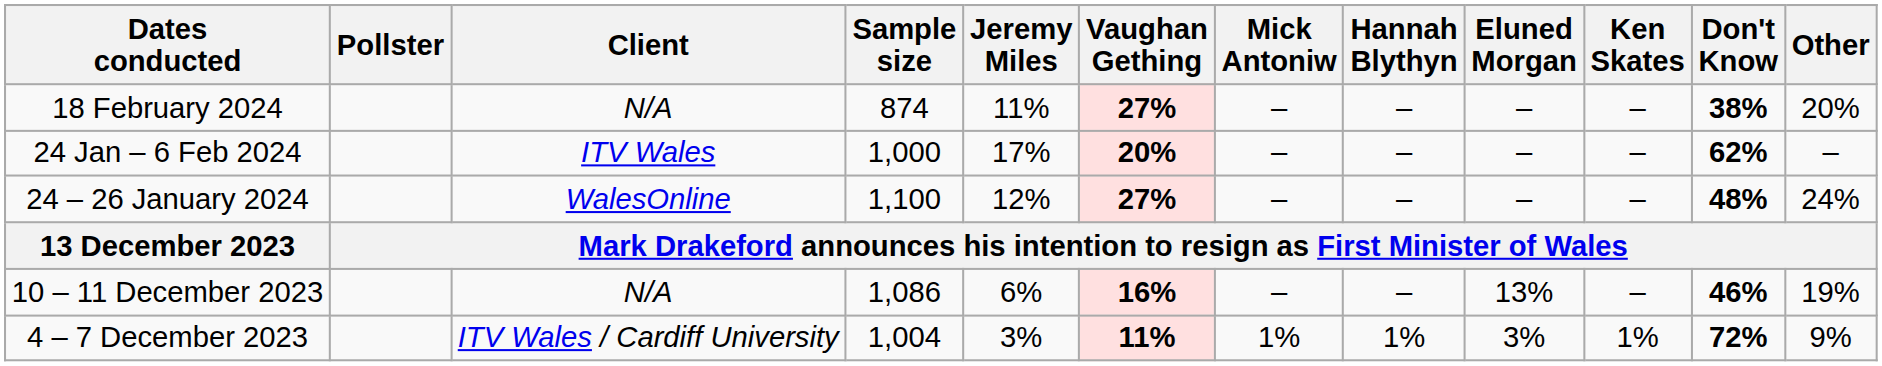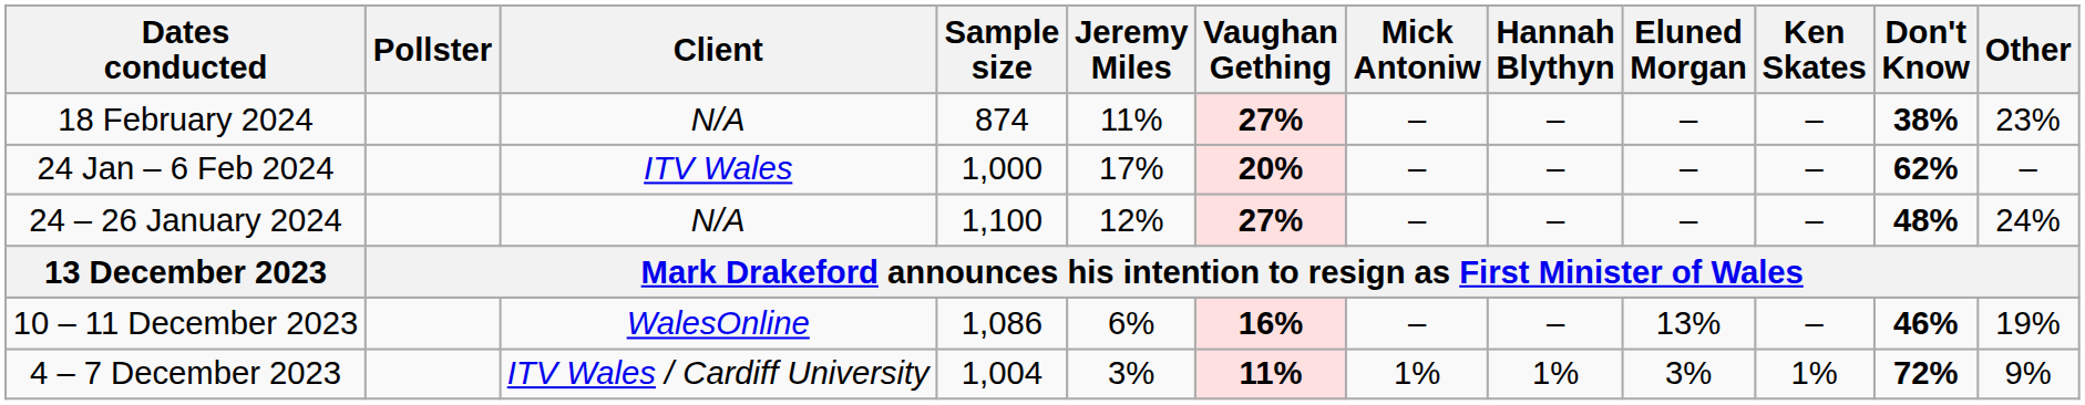 <table class="wikitable" style="font-size:90%;text-align:center">
 <tr>
 <th>Dates<br>conducted</th>
 <th>Pollster</th>
 <th>Client</th>
 <th>Sample<br>size</th>
 <th>Jeremy <br> Miles</th>
 <th>Vaughan <br> Gething</th>
 <th>Mick <br> Antoniw</th>
 <th>Hannah <br> Blythyn</th>
 <th>Eluned <br> Morgan</th>
 <th>Ken <br> Skates</th>
 <th>Don't <br> Know</th>
 <th>Other</th>
 </tr>
 <tr>
 <td>18 February 2024</td>
 <td></td>
 <td><em>N/A</em></td>
 <td>874</td>
 <td>11%</td>
 <td style="background:#FFE0E0"><strong>27%</strong></td>
 <td>–</td>
 <td>–</td>
 <td>–</td>
 <td>–</td>
 <td><strong>38%</strong></td>
-<td>20%</td>
+<td>23%</td>
 </tr>
 <tr>
 <td>24 Jan – 6 Feb 2024</td>
 <td></td>
 <td><em><a href='#'>ITV Wales</a></em></td>
 <td>1,000</td>
 <td>17%</td>
 <td style="background:#FFE0E0"><strong>20%</strong></td>
 <td>–</td>
 <td>–</td>
 <td>–</td>
 <td>–</td>
 <td><strong>62%</strong></td>
 <td>–</td>
 </tr>
 <tr>
 <td>24 – 26 January 2024</td>
 <td></td>
-<td><em><a href='#'>WalesOnline</a></em></td>
+<td><em>N/A</em></td>
 <td>1,100</td>
 <td>12%</td>
 <td style="background:#FFE0E0"><strong>27%</strong></td>
 <td>–</td>
 <td>–</td>
 <td>–</td>
 <td>–</td>
 <td><strong>48%</strong></td>
 <td>24%</td>
 </tr>
 <tr>
 <th>13 December 2023</th>
 <th colspan="11"><a href='#'>Mark Drakeford</a> announces his intention to resign as <a href='#'>First Minister of Wales</a></th>
 </tr>
 <tr>
 <td>10 – 11 December 2023</td>
 <td></td>
-<td><em>N/A</em></td>
+<td><em><a href='#'>WalesOnline</a></em></td>
 <td>1,086</td>
 <td>6%</td>
 <td style="background:#FFE0E0"><strong>16%</strong></td>
 <td>–</td>
 <td>–</td>
 <td>13%</td>
 <td>–</td>
 <td><strong>46%</strong></td>
 <td>19%</td>
 </tr>
 <tr>
 <td>4 – 7 December 2023</td>
 <td></td>
 <td><em><a href='#'>ITV Wales</a> / Cardiff University</em></td>
 <td>1,004</td>
 <td>3%</td>
 <td style="background:#FFE0E0"><strong>11%</strong></td>
 <td>1%</td>
 <td>1%</td>
 <td>3%</td>
 <td>1%</td>
 <td><strong>72%</strong></td>
 <td>9%</td>
 </tr>
 </table>
